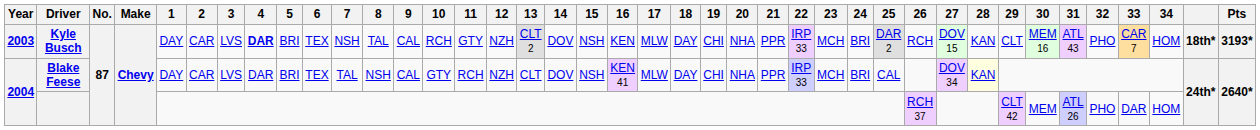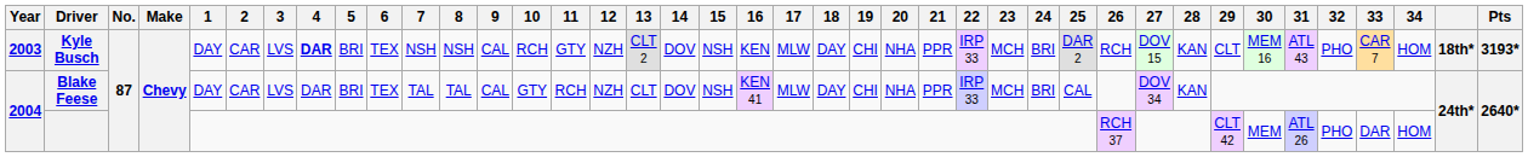 <table class="wikitable" style="text-align:center; font-size:75%">
 <tr>
 <th>Year</th>
 <th>Driver</th>
 <th>No.</th>
 <th>Make</th>
 <th>1</th>
 <th>2</th>
 <th>3</th>
 <th>4</th>
 <th>5</th>
 <th>6</th>
 <th>7</th>
 <th>8</th>
 <th>9</th>
 <th>10</th>
 <th>11</th>
 <th>12</th>
 <th>13</th>
 <th>14</th>
 <th>15</th>
 <th>16</th>
 <th>17</th>
 <th>18</th>
 <th>19</th>
 <th>20</th>
 <th>21</th>
 <th>22</th>
 <th>23</th>
 <th>24</th>
 <th>25</th>
 <th>26</th>
 <th>27</th>
 <th>28</th>
 <th>29</th>
 <th>30</th>
 <th>31</th>
 <th>32</th>
 <th>33</th>
 <th>34</th>
 <th></th>
 <th>Pts</th>
 </tr>
 <tr>
 <th><a href='#'>2003</a></th>
 <th><a href='#'>Kyle Busch</a></th>
 <th rowspan=3>87</th>
 <th rowspan=3><a href='#'>Chevy</a></th>
 <td><a href='#'>DAY</a></td>
 <td><a href='#'>CAR</a></td>
 <td><a href='#'>LVS</a></td>
 <td><strong><a href='#'>DAR</a></strong></td>
 <td><a href='#'>BRI</a></td>
 <td><a href='#'>TEX</a></td>
 <td><a href='#'>NSH</a></td>
-<td><a href='#'>TAL</a></td>
+<td><a href='#'>NSH</a></td>
 <td><a href='#'>CAL</a></td>
 <td><a href='#'>RCH</a></td>
 <td><a href='#'>GTY</a></td>
 <td><a href='#'>NZH</a></td>
 <td style="background:#DFDFDF;"><a href='#'>CLT</a><br><small>2</small></td>
 <td><a href='#'>DOV</a></td>
 <td><a href='#'>NSH</a></td>
 <td><a href='#'>KEN</a></td>
 <td><a href='#'>MLW</a></td>
 <td><a href='#'>DAY</a></td>
 <td><a href='#'>CHI</a></td>
 <td><a href='#'>NHA</a></td>
 <td><a href='#'>PPR</a></td>
 <td style="background:#EFCFFF;"><a href='#'>IRP</a><br><small>33</small></td>
 <td><a href='#'>MCH</a></td>
 <td><a href='#'>BRI</a></td>
 <td style="background:#DFDFDF;"><a href='#'>DAR</a><br><small>2</small></td>
 <td><a href='#'>RCH</a></td>
 <td style="background:#DFFFDF;"><a href='#'>DOV</a><br><small>15</small></td>
 <td><a href='#'>KAN</a></td>
 <td><a href='#'>CLT</a></td>
 <td style="background:#DFFFDF;"><a href='#'>MEM</a><br><small>16</small></td>
 <td style="background:#EFCFFF;"><a href='#'>ATL</a><br><small>43</small></td>
 <td><a href='#'>PHO</a></td>
 <td style="background:#FFDF9F;"><a href='#'>CAR</a><br><small>7</small></td>
 <td><a href='#'>HOM</a></td>
 <th>18th*</th>
 <th>3193*</th>
 </tr>
 <tr>
 <th rowspan=2><a href='#'>2004</a></th>
 <th><a href='#'>Blake Feese</a></th>
 <td><a href='#'>DAY</a></td>
 <td><a href='#'>CAR</a></td>
 <td><a href='#'>LVS</a></td>
 <td><a href='#'>DAR</a></td>
 <td><a href='#'>BRI</a></td>
 <td><a href='#'>TEX</a></td>
 <td><a href='#'>TAL</a></td>
-<td><a href='#'>NSH</a></td>
+<td><a href='#'>TAL</a></td>
 <td><a href='#'>CAL</a></td>
 <td><a href='#'>GTY</a></td>
 <td><a href='#'>RCH</a></td>
 <td><a href='#'>NZH</a></td>
 <td><a href='#'>CLT</a></td>
 <td><a href='#'>DOV</a></td>
 <td><a href='#'>NSH</a></td>
 <td style="background:#EFCFFF;"><a href='#'>KEN</a><br><small>41</small></td>
 <td><a href='#'>MLW</a></td>
 <td><a href='#'>DAY</a></td>
 <td><a href='#'>CHI</a></td>
 <td><a href='#'>NHA</a></td>
 <td><a href='#'>PPR</a></td>
 <td style="background:#CFCFFF;"><a href='#'>IRP</a><br><small>33</small></td>
 <td><a href='#'>MCH</a></td>
 <td><a href='#'>BRI</a></td>
 <td><a href='#'>CAL</a></td>
 <td></td>
 <td style="background:#EFCFFF;"><a href='#'>DOV</a><br><small>34</small></td>
-<td style="background: lightyellow;"><a href='#'>KAN</a></td>
+<td><a href='#'>KAN</a></td>
 <td colspan=6></td>
 <th rowspan=2>24th*</th>
 <th rowspan=2>2640*</th>
 </tr>
 <tr>
 <th></th>
 <td colspan=25></td>
 <td style="background:#EFCFFF;"><a href='#'>RCH</a><br><small>37</small></td>
 <td colspan=2></td>
 <td style="background:#EFCFFF;"><a href='#'>CLT</a><br><small>42</small></td>
 <td><a href='#'>MEM</a></td>
 <td style="background:#CFCFFF;"><a href='#'>ATL</a><br><small>26</small></td>
 <td><a href='#'>PHO</a></td>
 <td><a href='#'>DAR</a></td>
 <td><a href='#'>HOM</a></td>
 </tr>
 <tr>
 </tr>
 </table>
